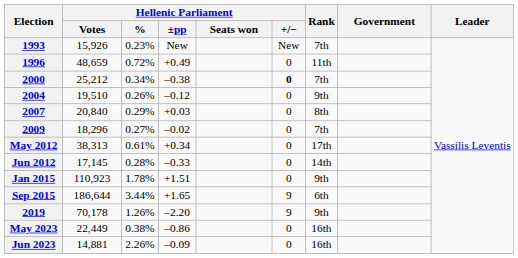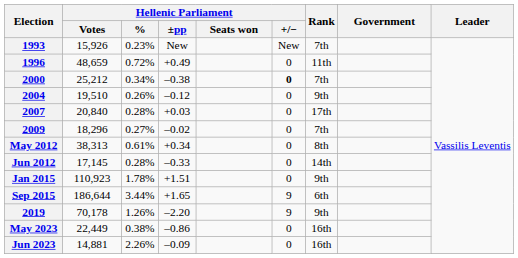 <table class="wikitable" style="text-align:center; line-height:16px;">
 <tr>
 <th rowspan="2" style="width:75px;">Election</th>
 <th colspan="5"><a href='#'>Hellenic Parliament</a></th>
 <th rowspan="2" style="width:30px;">Rank</th>
 <th rowspan="2" style="width:125px;">Government</th>
 <th rowspan="2">Leader</th>
 </tr>
 <tr>
 <th style="width:75px;">Votes</th>
 <th style="width:45px;">%</th>
 <th style="width:45px;">±<a href='#'>pp</a></th>
 <th style="width:100px;">Seats won</th>
 <th style="width:40px;">+/−</th>
 </tr>
 <tr>
 <th><a href='#'>1993</a></th>
 <td>15,926</td>
 <td>0.23%</td>
 <td>New</td>
 <td></td>
 <td>New</td>
 <td>7th</td>
 <td></td>
 <td rowspan="13"><a href='#'>Vassilis Leventis</a></td>
 </tr>
 <tr>
 <th><a href='#'>1996</a></th>
 <td>48,659</td>
 <td>0.72%</td>
 <td>+0.49</td>
 <td></td>
 <td> 0</td>
 <td>11th</td>
 <td></td>
 </tr>
 <tr>
 <th><a href='#'>2000</a></th>
 <td>25,212</td>
 <td>0.34%</td>
 <td>–0.38</td>
 <td></td>
 <td><strong> 0</strong></td>
 <td>7th</td>
 <td></td>
 </tr>
 <tr>
 <th><a href='#'>2004</a></th>
 <td>19,510</td>
 <td>0.26%</td>
 <td>–0.12</td>
 <td></td>
 <td> 0</td>
 <td>9th</td>
 <td></td>
 </tr>
 <tr>
 <th><a href='#'>2007</a></th>
 <td>20,840</td>
-<td>0.29%</td>
+<td>0.28%</td>
 <td>+0.03</td>
 <td></td>
 <td> 0</td>
-<td>8th</td>
+<td>17th</td>
 <td></td>
 </tr>
 <tr>
 <th><a href='#'>2009</a></th>
 <td>18,296</td>
 <td>0.27%</td>
 <td>–0.02</td>
 <td></td>
 <td> 0</td>
 <td>7th</td>
 <td></td>
 </tr>
 <tr>
 <th><a href='#'>May 2012</a></th>
 <td>38,313</td>
 <td>0.61%</td>
 <td>+0.34</td>
 <td></td>
 <td> 0</td>
-<td>17th</td>
+<td>8th</td>
 <td></td>
 </tr>
 <tr>
 <th><a href='#'>Jun 2012</a></th>
 <td>17,145</td>
 <td>0.28%</td>
 <td>–0.33</td>
 <td></td>
 <td> 0</td>
 <td>14th</td>
 <td></td>
 </tr>
 <tr>
 <th><a href='#'>Jan 2015</a></th>
 <td>110,923</td>
 <td>1.78%</td>
 <td>+1.51</td>
 <td></td>
 <td> 0</td>
 <td>9th</td>
 <td></td>
 </tr>
 <tr>
 <th><a href='#'>Sep 2015</a></th>
 <td>186,644</td>
 <td>3.44%</td>
 <td>+1.65</td>
 <td></td>
 <td> 9</td>
 <td>6th</td>
 <td></td>
 </tr>
 <tr>
 <th><a href='#'>2019</a></th>
 <td>70,178</td>
 <td>1.26%</td>
 <td>–2.20</td>
 <td></td>
 <td> 9</td>
 <td>9th</td>
 <td></td>
 </tr>
 <tr>
 <th><a href='#'>May 2023</a></th>
 <td>22,449</td>
 <td>0.38%</td>
 <td>–0.86</td>
 <td></td>
 <td> 0</td>
 <td>16th</td>
 <td></td>
 </tr>
 <tr>
 <th><a href='#'>Jun 2023</a></th>
 <td>14,881</td>
 <td>2.26%</td>
 <td>–0.09</td>
 <td></td>
 <td> 0</td>
 <td>16th</td>
 <td></td>
 </tr>
 </table>
